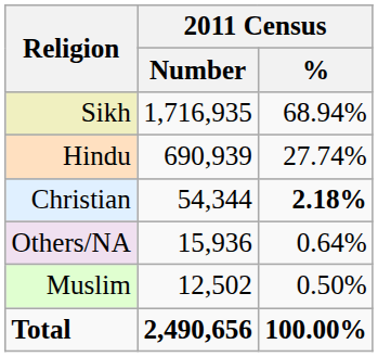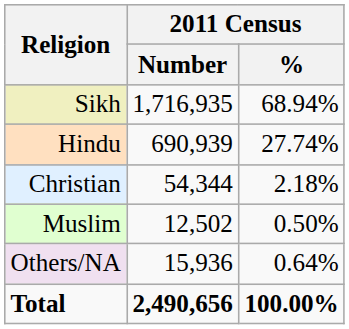 <table class="wikitable sortable" style="text-align:right">
 <tr>
 <th rowspan="2">Religion</th>
 <th colspan="2">2011 Census </th>
 </tr>
 <tr>
 <th>Number</th>
 <th>%</th>
 </tr>
 <tr>
 <td style="background:#F0F0C0;">Sikh</td>
 <td>1,716,935</td>
 <td>68.94%</td>
 </tr>
 <tr>
 <td style="background:#FFE0C0;">Hindu</td>
 <td>690,939</td>
 <td>27.74%</td>
 </tr>
 <tr>
 <td style="background:#E0F0FF;">Christian</td>
 <td>54,344</td>
-<td><strong>2.18%</strong></td>
+<td>2.18%</td>
+</tr>
+<tr>
+<td style="background:#E0FFD0;">Muslim</td>
+<td>12,502</td>
+<td>0.50%</td>
 </tr>
 <tr>
 <td style="background:#F0E0F0;">Others/NA</td>
 <td>15,936</td>
 <td>0.64%</td>
 </tr>
 <tr>
-<td style="background:#E0FFD0;">Muslim</td>
-<td>12,502</td>
-<td>0.50%</td>
-</tr>
-<tr>
 <td style="text-align:left"><strong>Total</strong></td>
 <td><strong>2,490,656</strong></td>
 <td><strong>100.00%</strong></td>
 </tr>
 </table>
